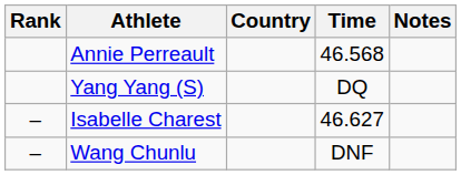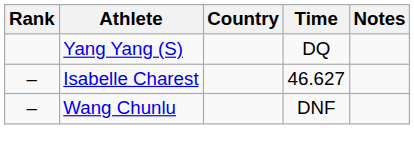 <table class="wikitable" style="text-align:center">
 <tr>
 <th>Rank</th>
 <th>Athlete</th>
 <th>Country</th>
 <th>Time</th>
 <th>Notes</th>
-</tr>
-<tr>
-<td></td>
-<td align=left><a href='#'>Annie Perreault</a></td>
-<td align=left></td>
-<td>46.568</td>
-<td></td>
 </tr>
 <tr>
 <td></td>
 <td align=left><a href='#'>Yang Yang (S)</a></td>
 <td align=left></td>
 <td>DQ</td>
 <td></td>
 </tr>
 <tr>
 <td>–</td>
 <td align=left><a href='#'>Isabelle Charest</a></td>
 <td align=left></td>
 <td>46.627</td>
 <td></td>
 </tr>
 <tr>
 <td>–</td>
 <td align=left><a href='#'>Wang Chunlu</a></td>
 <td align=left></td>
 <td>DNF</td>
 <td></td>
 </tr>
 </table>
